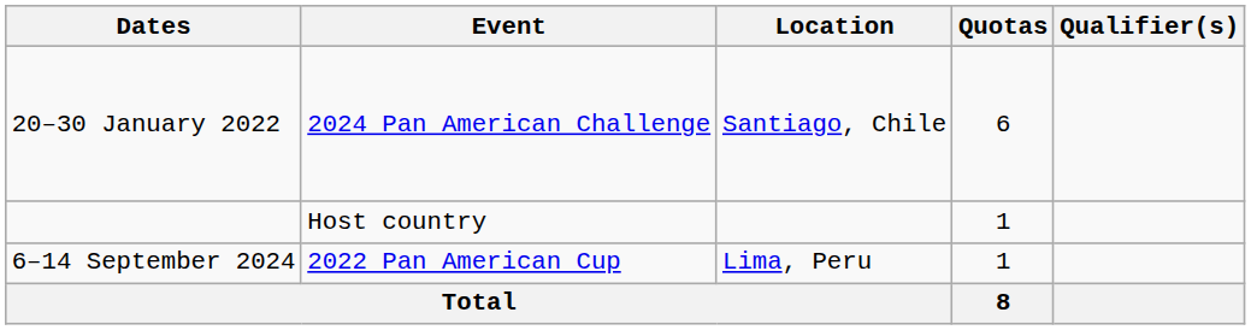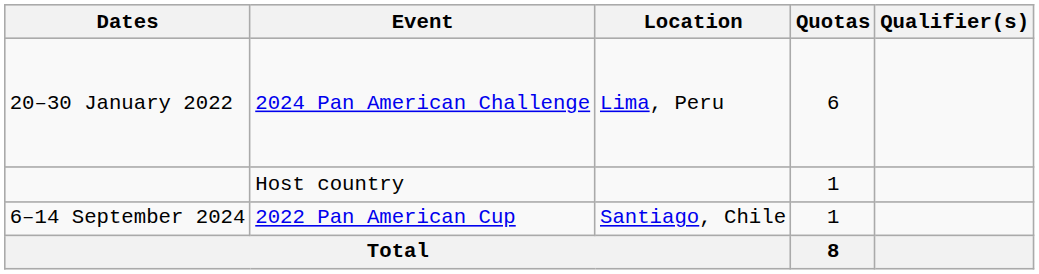 <table class="wikitable">
 <tr>
 <th>Dates</th>
 <th>Event</th>
 <th>Location</th>
 <th>Quotas</th>
 <th>Qualifier(s)</th>
 </tr>
 <tr>
 <td>20–30 January 2022</td>
 <td><a href='#'>2024 Pan American Challenge</a></td>
-<td><a href='#'>Santiago</a>, Chile</td>
+<td><a href='#'>Lima</a>, Peru</td>
 <td align=center>6</td>
 <td><br><br><br><br><br></td>
 </tr>
 <tr>
 <td></td>
 <td>Host country</td>
 <td></td>
 <td align=center>1</td>
 <td></td>
 </tr>
 <tr>
 <td>6–14 September 2024</td>
 <td><a href='#'>2022 Pan American Cup</a></td>
-<td><a href='#'>Lima</a>, Peru</td>
+<td><a href='#'>Santiago</a>, Chile</td>
 <td align=center>1</td>
 <td></td>
 </tr>
 <tr>
 <th colspan=3>Total</th>
 <th>8</th>
 <th></th>
 </tr>
 </table>
